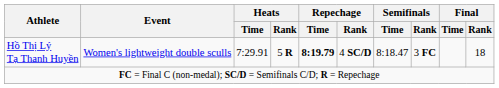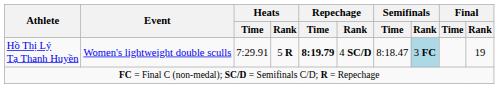 <table class="wikitable" style="font-size:92%">
 <tr>
 <th rowspan="2">Athlete</th>
 <th rowspan="2">Event</th>
 <th colspan="2">Heats</th>
 <th colspan="2">Repechage</th>
 <th colspan="2">Semifinals</th>
 <th colspan="2">Final</th>
 </tr>
 <tr style="font-size:95%">
 <th>Time</th>
 <th>Rank</th>
 <th>Time</th>
 <th>Rank</th>
 <th>Time</th>
 <th>Rank</th>
 <th>Time</th>
 <th>Rank</th>
 </tr>
 <tr align="center">
 <td align="left"><a href='#'>Hồ Thị Lý</a> <br> <a href='#'>Tạ Thanh Huyền</a></td>
 <td align="left"><a href='#'>Women's lightweight double sculls</a></td>
 <td>7:29.91</td>
 <td>5 <strong>R</strong></td>
 <td><strong>8:19.79</strong></td>
 <td>4 <strong>SC/D</strong></td>
 <td>8:18.47</td>
-<td>3 <strong>FC</strong></td>
+<td style="background: lightblue;">3 <strong>FC</strong></td>
 <td></td>
-<td>18</td>
+<td>19</td>
 </tr>
 <tr>
 <td colspan="11" style="font-size:90%; text-align:center;"><strong>FC</strong> = Final C (non-medal); <strong>SC/D</strong> = Semifinals C/D; <strong>R</strong> = Repechage</td>
 </tr>
 </table>
